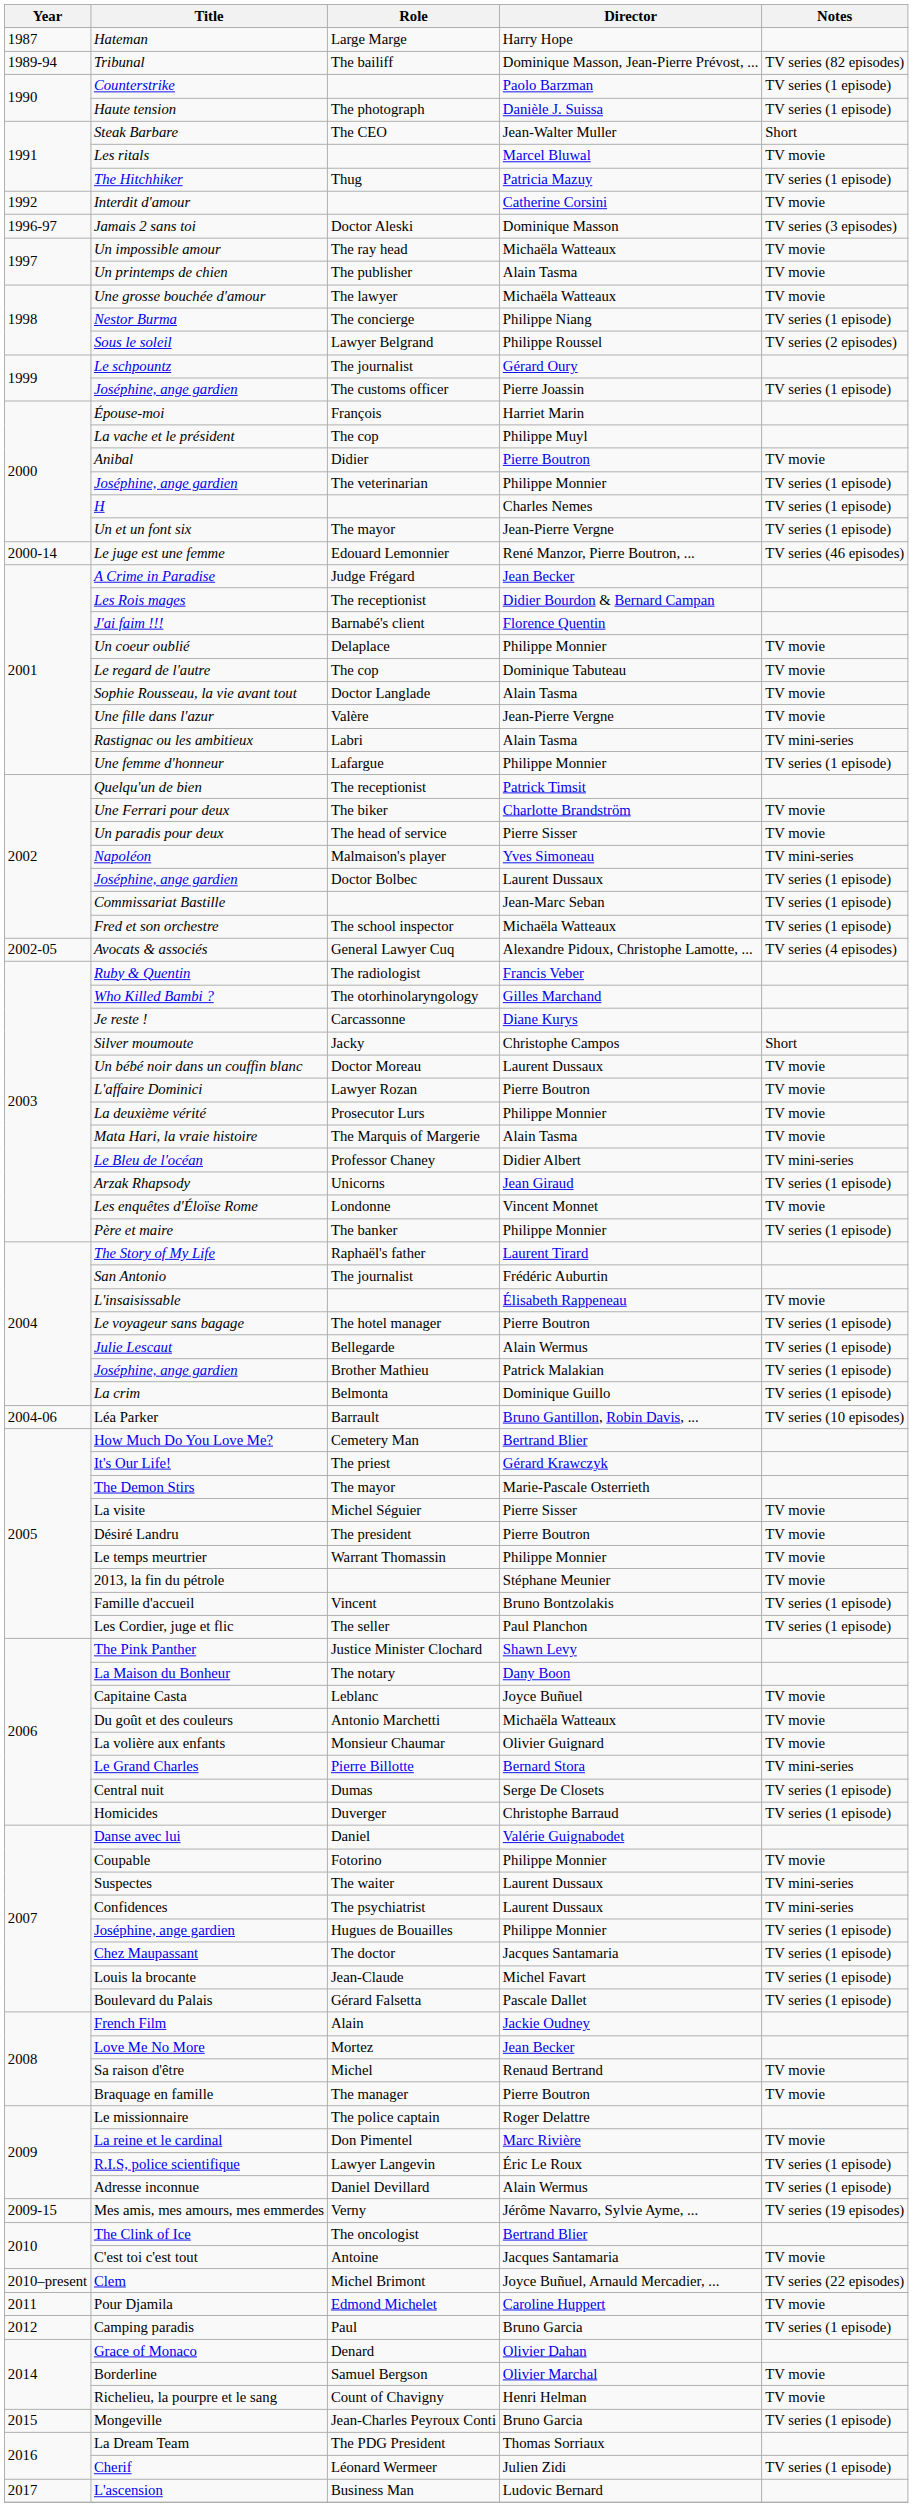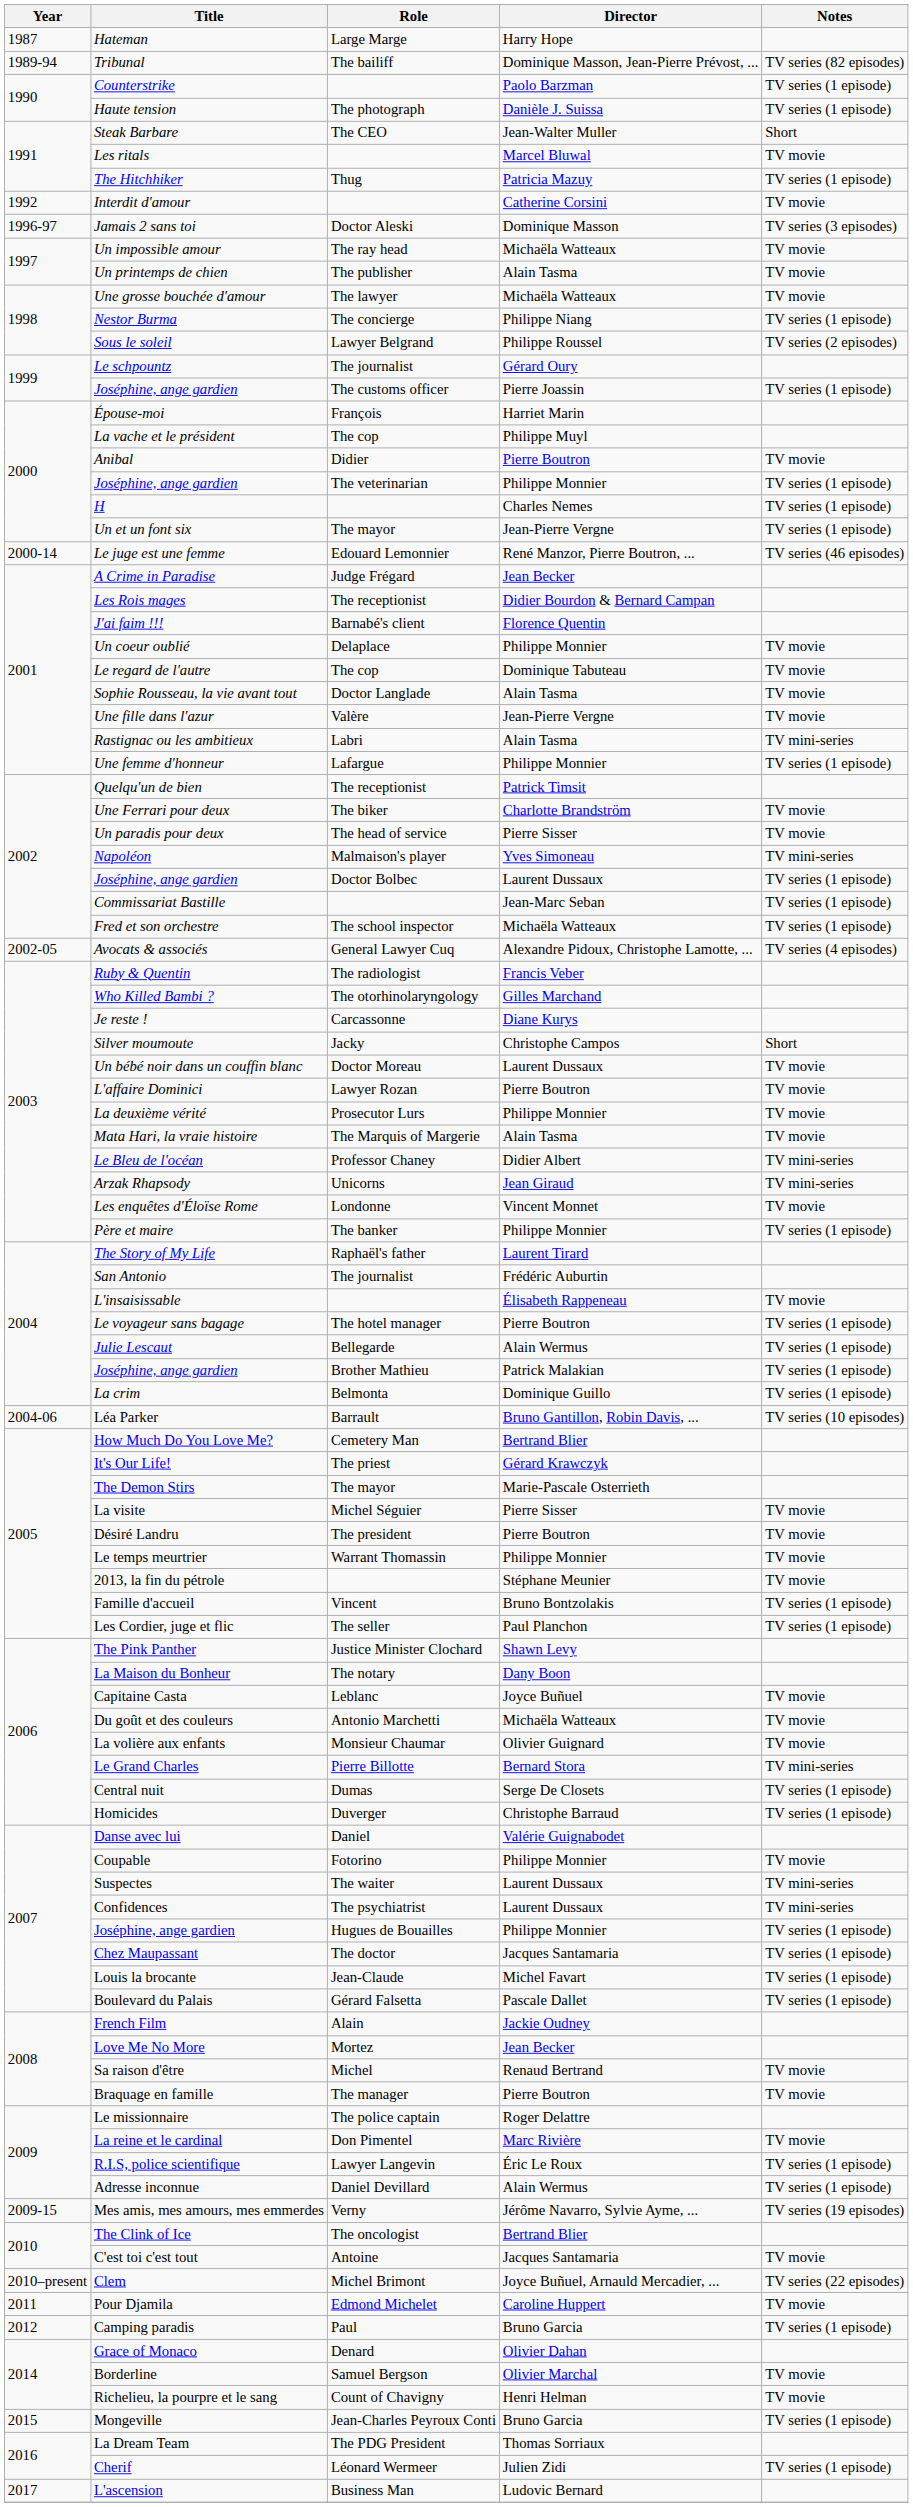 <table class="wikitable sortable">
 <tr>
 <th>Year</th>
 <th>Title</th>
 <th>Role</th>
 <th>Director</th>
 <th class="unsortable">Notes</th>
 </tr>
 <tr>
 <td>1987</td>
 <td><em>Hateman</em></td>
 <td>Large Marge</td>
 <td>Harry Hope</td>
 <td></td>
 </tr>
 <tr>
 <td>1989-94</td>
 <td><em>Tribunal</em></td>
 <td>The bailiff</td>
 <td>Dominique Masson, Jean-Pierre Prévost, ...</td>
 <td>TV series (82 episodes)</td>
 </tr>
 <tr>
 <td rowspan=2>1990</td>
 <td><em><a href='#'>Counterstrike</a></em></td>
 <td></td>
 <td><a href='#'>Paolo Barzman</a></td>
 <td>TV series (1 episode)</td>
 </tr>
 <tr>
 <td><em>Haute tension</em></td>
 <td>The photograph</td>
 <td><a href='#'>Danièle J. Suissa</a></td>
 <td>TV series (1 episode)</td>
 </tr>
 <tr>
 <td rowspan=3>1991</td>
 <td><em>Steak Barbare</em></td>
 <td>The CEO</td>
 <td>Jean-Walter Muller</td>
 <td>Short</td>
 </tr>
 <tr>
 <td><em>Les ritals</em></td>
 <td></td>
 <td><a href='#'>Marcel Bluwal</a></td>
 <td>TV movie</td>
 </tr>
 <tr>
 <td><em><a href='#'>The Hitchhiker</a></em></td>
 <td>Thug</td>
 <td><a href='#'>Patricia Mazuy</a></td>
 <td>TV series (1 episode)</td>
 </tr>
 <tr>
 <td>1992</td>
 <td><em>Interdit d'amour</em></td>
 <td></td>
 <td><a href='#'>Catherine Corsini</a></td>
 <td>TV movie</td>
 </tr>
 <tr>
 <td>1996-97</td>
 <td><em>Jamais 2 sans toi</em></td>
 <td>Doctor Aleski</td>
 <td>Dominique Masson</td>
 <td>TV series (3 episodes)</td>
 </tr>
 <tr>
 <td rowspan=2>1997</td>
 <td><em>Un impossible amour</em></td>
 <td>The ray head</td>
 <td>Michaëla Watteaux</td>
 <td>TV movie</td>
 </tr>
 <tr>
 <td><em>Un printemps de chien</em></td>
 <td>The publisher</td>
 <td>Alain Tasma</td>
 <td>TV movie</td>
 </tr>
 <tr>
 <td rowspan=3>1998</td>
 <td><em>Une grosse bouchée d'amour</em></td>
 <td>The lawyer</td>
 <td>Michaëla Watteaux</td>
 <td>TV movie</td>
 </tr>
 <tr>
 <td><em><a href='#'>Nestor Burma</a></em></td>
 <td>The concierge</td>
 <td>Philippe Niang</td>
 <td>TV series (1 episode)</td>
 </tr>
 <tr>
 <td><em><a href='#'>Sous le soleil</a></em></td>
 <td>Lawyer Belgrand</td>
 <td>Philippe Roussel</td>
 <td>TV series (2 episodes)</td>
 </tr>
 <tr>
 <td rowspan=2>1999</td>
 <td><em><a href='#'>Le schpountz</a></em></td>
 <td>The journalist</td>
 <td><a href='#'>Gérard Oury</a></td>
 <td></td>
 </tr>
 <tr>
 <td><em><a href='#'>Joséphine, ange gardien</a></em></td>
 <td>The customs officer</td>
 <td>Pierre Joassin</td>
 <td>TV series (1 episode)</td>
 </tr>
 <tr>
 <td rowspan=6>2000</td>
 <td><em>Épouse-moi</em></td>
 <td>François</td>
 <td>Harriet Marin</td>
 <td></td>
 </tr>
 <tr>
 <td><em>La vache et le président</em></td>
 <td>The cop</td>
 <td>Philippe Muyl</td>
 <td></td>
 </tr>
 <tr>
 <td><em>Anibal</em></td>
 <td>Didier</td>
 <td><a href='#'>Pierre Boutron</a></td>
 <td>TV movie</td>
 </tr>
 <tr>
 <td><em><a href='#'>Joséphine, ange gardien</a></em></td>
 <td>The veterinarian</td>
 <td>Philippe Monnier</td>
 <td>TV series (1 episode)</td>
 </tr>
 <tr>
 <td><em><a href='#'>H</a></em></td>
 <td></td>
 <td>Charles Nemes</td>
 <td>TV series (1 episode)</td>
 </tr>
 <tr>
 <td><em>Un et un font six</em></td>
 <td>The mayor</td>
 <td>Jean-Pierre Vergne</td>
 <td>TV series (1 episode)</td>
 </tr>
 <tr>
 <td>2000-14</td>
 <td><em>Le juge est une femme</em></td>
 <td>Edouard Lemonnier</td>
 <td>René Manzor, Pierre Boutron, ...</td>
 <td>TV series (46 episodes)</td>
 </tr>
 <tr>
 <td rowspan=9>2001</td>
 <td><em><a href='#'>A Crime in Paradise</a></em></td>
 <td>Judge Frégard</td>
 <td><a href='#'>Jean Becker</a></td>
 <td></td>
 </tr>
 <tr>
 <td><em><a href='#'>Les Rois mages</a></em></td>
 <td>The receptionist</td>
 <td><a href='#'>Didier Bourdon</a> & <a href='#'>Bernard Campan</a></td>
 <td></td>
 </tr>
 <tr>
 <td><em><a href='#'>J'ai faim !!!</a></em></td>
 <td>Barnabé's client</td>
 <td><a href='#'>Florence Quentin</a></td>
 <td></td>
 </tr>
 <tr>
 <td><em>Un coeur oublié</em></td>
 <td>Delaplace</td>
 <td>Philippe Monnier</td>
 <td>TV movie</td>
 </tr>
 <tr>
 <td><em>Le regard de l'autre</em></td>
 <td>The cop</td>
 <td>Dominique Tabuteau</td>
 <td>TV movie</td>
 </tr>
 <tr>
 <td><em>Sophie Rousseau, la vie avant tout</em></td>
 <td>Doctor Langlade</td>
 <td>Alain Tasma</td>
 <td>TV movie</td>
 </tr>
 <tr>
 <td><em>Une fille dans l'azur</em></td>
 <td>Valère</td>
 <td>Jean-Pierre Vergne</td>
 <td>TV movie</td>
 </tr>
 <tr>
 <td><em>Rastignac ou les ambitieux</em></td>
 <td>Labri</td>
 <td>Alain Tasma</td>
 <td>TV mini-series</td>
 </tr>
 <tr>
 <td><em>Une femme d'honneur</em></td>
 <td>Lafargue</td>
 <td>Philippe Monnier</td>
 <td>TV series (1 episode)</td>
 </tr>
 <tr>
 <td rowspan=7>2002</td>
 <td><em>Quelqu'un de bien</em></td>
 <td>The receptionist</td>
 <td><a href='#'>Patrick Timsit</a></td>
 <td></td>
 </tr>
 <tr>
 <td><em>Une Ferrari pour deux</em></td>
 <td>The biker</td>
 <td><a href='#'>Charlotte Brandström</a></td>
 <td>TV movie</td>
 </tr>
 <tr>
 <td><em>Un paradis pour deux</em></td>
 <td>The head of service</td>
 <td>Pierre Sisser</td>
 <td>TV movie</td>
 </tr>
 <tr>
 <td><em><a href='#'>Napoléon</a></em></td>
 <td>Malmaison's player</td>
 <td><a href='#'>Yves Simoneau</a></td>
 <td>TV mini-series</td>
 </tr>
 <tr>
 <td><em><a href='#'>Joséphine, ange gardien</a></em></td>
 <td>Doctor Bolbec</td>
 <td>Laurent Dussaux</td>
 <td>TV series (1 episode)</td>
 </tr>
 <tr>
 <td><em>Commissariat Bastille</em></td>
 <td></td>
 <td>Jean-Marc Seban</td>
 <td>TV series (1 episode)</td>
 </tr>
 <tr>
 <td><em>Fred et son orchestre</em></td>
 <td>The school inspector</td>
 <td>Michaëla Watteaux</td>
 <td>TV series (1 episode)</td>
 </tr>
 <tr>
 <td>2002-05</td>
 <td><em>Avocats & associés</em></td>
 <td>General Lawyer Cuq</td>
 <td>Alexandre Pidoux, Christophe Lamotte, ...</td>
 <td>TV series (4 episodes)</td>
 </tr>
 <tr>
 <td rowspan=12>2003</td>
 <td><em><a href='#'>Ruby & Quentin</a></em></td>
 <td>The radiologist</td>
 <td><a href='#'>Francis Veber</a></td>
 <td></td>
 </tr>
 <tr>
 <td><em><a href='#'>Who Killed Bambi ?</a></em></td>
 <td>The otorhinolaryngology</td>
 <td><a href='#'>Gilles Marchand</a></td>
 <td></td>
 </tr>
 <tr>
 <td><em>Je reste !</em></td>
 <td>Carcassonne</td>
 <td><a href='#'>Diane Kurys</a></td>
 <td></td>
 </tr>
 <tr>
 <td><em>Silver moumoute</em></td>
 <td>Jacky</td>
 <td>Christophe Campos</td>
 <td>Short</td>
 </tr>
 <tr>
 <td><em>Un bébé noir dans un couffin blanc</em></td>
 <td>Doctor Moreau</td>
 <td>Laurent Dussaux</td>
 <td>TV movie</td>
 </tr>
 <tr>
 <td><em>L'affaire Dominici</em></td>
 <td>Lawyer Rozan</td>
 <td>Pierre Boutron</td>
 <td>TV movie</td>
 </tr>
 <tr>
 <td><em>La deuxième vérité</em></td>
 <td>Prosecutor Lurs</td>
 <td>Philippe Monnier</td>
 <td>TV movie</td>
 </tr>
 <tr>
 <td><em>Mata Hari, la vraie histoire</em></td>
 <td>The Marquis of Margerie</td>
 <td>Alain Tasma</td>
 <td>TV movie</td>
 </tr>
 <tr>
 <td><em><a href='#'>Le Bleu de l'océan</a></em></td>
 <td>Professor Chaney</td>
 <td>Didier Albert</td>
 <td>TV mini-series</td>
 </tr>
 <tr>
 <td><em>Arzak Rhapsody</em></td>
 <td>Unicorns</td>
 <td><a href='#'>Jean Giraud</a></td>
-<td>TV series (1 episode)</td>
+<td>TV mini-series</td>
 </tr>
 <tr>
 <td><em>Les enquêtes d'Éloïse Rome</em></td>
 <td>Londonne</td>
 <td>Vincent Monnet</td>
 <td>TV movie</td>
 </tr>
 <tr>
 <td><em>Père et maire</em></td>
 <td>The banker</td>
 <td>Philippe Monnier</td>
 <td>TV series (1 episode)</td>
 </tr>
 <tr>
 <td rowspan=7>2004</td>
 <td><em><a href='#'>The Story of My Life</a></em></td>
 <td>Raphaël's father</td>
 <td><a href='#'>Laurent Tirard</a></td>
 <td></td>
 </tr>
 <tr>
 <td><em>San Antonio</em></td>
 <td>The journalist</td>
 <td>Frédéric Auburtin</td>
 <td></td>
 </tr>
 <tr>
 <td><em>L'insaisissable</em></td>
 <td></td>
 <td><a href='#'>Élisabeth Rappeneau</a></td>
 <td>TV movie</td>
 </tr>
 <tr>
 <td><em>Le voyageur sans bagage</em></td>
 <td>The hotel manager</td>
 <td>Pierre Boutron</td>
 <td>TV series (1 episode)</td>
 </tr>
 <tr>
 <td><em><a href='#'>Julie Lescaut</a></em></td>
 <td>Bellegarde</td>
 <td>Alain Wermus</td>
 <td>TV series (1 episode)</td>
 </tr>
 <tr>
 <td><em><a href='#'>Joséphine, ange gardien</a></em></td>
 <td>Brother Mathieu</td>
 <td>Patrick Malakian</td>
 <td>TV series (1 episode)</td>
 </tr>
 <tr>
 <td><em>La crim<strong></td>
 <td>Belmonta</td>
 <td>Dominique Guillo</td>
 <td>TV series (1 episode)</td>
 </tr>
 <tr>
 <td>2004-06</td>
 <td></em>Léa Parker<em></td>
 <td>Barrault</td>
 <td><a href='#'>Bruno Gantillon</a>, <a href='#'>Robin Davis</a>, ...</td>
 <td>TV series (10 episodes)</td>
 </tr>
 <tr>
 <td rowspan=9>2005</td>
 <td></em><a href='#'>How Much Do You Love Me?</a><em></td>
 <td>Cemetery Man</td>
 <td><a href='#'>Bertrand Blier</a></td>
 <td></td>
 </tr>
 <tr>
 <td></em><a href='#'>It's Our Life!</a><em></td>
 <td>The priest</td>
 <td><a href='#'>Gérard Krawczyk</a></td>
 <td></td>
 </tr>
 <tr>
 <td></em><a href='#'>The Demon Stirs</a><em></td>
 <td>The mayor</td>
 <td>Marie-Pascale Osterrieth</td>
 <td></td>
 </tr>
 <tr>
 <td></em>La visite<em></td>
 <td>Michel Séguier</td>
 <td>Pierre Sisser</td>
 <td>TV movie</td>
 </tr>
 <tr>
 <td></em>Désiré Landru<em></td>
 <td>The president</td>
 <td>Pierre Boutron</td>
 <td>TV movie</td>
 </tr>
 <tr>
 <td></em>Le temps meurtrier<em></td>
 <td>Warrant Thomassin</td>
 <td>Philippe Monnier</td>
 <td>TV movie</td>
 </tr>
 <tr>
 <td></em>2013, la fin du pétrole<em></td>
 <td></td>
 <td>Stéphane Meunier</td>
 <td>TV movie</td>
 </tr>
 <tr>
 <td></em>Famille d'accueil<em></td>
 <td>Vincent</td>
 <td>Bruno Bontzolakis</td>
 <td>TV series (1 episode)</td>
 </tr>
 <tr>
 <td></em>Les Cordier, juge et flic<em></td>
 <td>The seller</td>
 <td>Paul Planchon</td>
 <td>TV series (1 episode)</td>
 </tr>
 <tr>
 <td rowspan=8>2006</td>
 <td></em><a href='#'>The Pink Panther</a><em></td>
 <td>Justice Minister Clochard</td>
 <td><a href='#'>Shawn Levy</a></td>
 <td></td>
 </tr>
 <tr>
 <td></em><a href='#'>La Maison du Bonheur</a><em></td>
 <td>The notary</td>
 <td><a href='#'>Dany Boon</a></td>
 <td></td>
 </tr>
 <tr>
 <td></em>Capitaine Casta<em></td>
 <td>Leblanc</td>
 <td>Joyce Buñuel</td>
 <td>TV movie</td>
 </tr>
 <tr>
 <td></em>Du goût et des couleurs<em></td>
 <td>Antonio Marchetti</td>
 <td>Michaëla Watteaux</td>
 <td>TV movie</td>
 </tr>
 <tr>
 <td></em>La volière aux enfants<em></td>
 <td>Monsieur Chaumar</td>
 <td>Olivier Guignard</td>
 <td>TV movie</td>
 </tr>
 <tr>
 <td></em><a href='#'>Le Grand Charles</a><em></td>
 <td><a href='#'>Pierre Billotte</a></td>
 <td><a href='#'>Bernard Stora</a></td>
 <td>TV mini-series</td>
 </tr>
 <tr>
 <td></em>Central nuit<em></td>
 <td>Dumas</td>
 <td>Serge De Closets</td>
 <td>TV series (1 episode)</td>
 </tr>
 <tr>
 <td></em>Homicides<em></td>
 <td>Duverger</td>
 <td>Christophe Barraud</td>
 <td>TV series (1 episode)</td>
 </tr>
 <tr>
 <td rowspan=8>2007</td>
 <td></em><a href='#'>Danse avec lui</a><em></td>
 <td>Daniel</td>
 <td><a href='#'>Valérie Guignabodet</a></td>
 <td></td>
 </tr>
 <tr>
 <td></em>Coupable<em></td>
 <td>Fotorino</td>
 <td>Philippe Monnier</td>
 <td>TV movie</td>
 </tr>
 <tr>
 <td></em>Suspectes<em></td>
 <td>The waiter</td>
 <td>Laurent Dussaux</td>
 <td>TV mini-series</td>
 </tr>
 <tr>
 <td></em>Confidences<em></td>
 <td>The psychiatrist</td>
 <td>Laurent Dussaux</td>
 <td>TV mini-series</td>
 </tr>
 <tr>
 <td></em><a href='#'>Joséphine, ange gardien</a><em></td>
 <td>Hugues de Bouailles</td>
 <td>Philippe Monnier</td>
 <td>TV series (1 episode)</td>
 </tr>
 <tr>
 <td></em><a href='#'>Chez Maupassant</a><em></td>
 <td>The doctor</td>
 <td>Jacques Santamaria</td>
 <td>TV series (1 episode)</td>
 </tr>
 <tr>
 <td></em>Louis la brocante<em></td>
 <td>Jean-Claude</td>
 <td>Michel Favart</td>
 <td>TV series (1 episode)</td>
 </tr>
 <tr>
 <td></em>Boulevard du Palais<em></td>
 <td>Gérard Falsetta</td>
 <td>Pascale Dallet</td>
 <td>TV series (1 episode)</td>
 </tr>
 <tr>
 <td rowspan=4>2008</td>
 <td></em><a href='#'>French Film</a><em></td>
 <td>Alain</td>
 <td><a href='#'>Jackie Oudney</a></td>
 <td></td>
 </tr>
 <tr>
 <td></em><a href='#'>Love Me No More</a><em></td>
 <td>Mortez</td>
 <td><a href='#'>Jean Becker</a></td>
 <td></td>
 </tr>
 <tr>
 <td></em>Sa raison d'être<em></td>
 <td>Michel</td>
 <td>Renaud Bertrand</td>
 <td>TV movie</td>
 </tr>
 <tr>
 <td></em>Braquage en famille<em></td>
 <td>The manager</td>
 <td>Pierre Boutron</td>
 <td>TV movie</td>
 </tr>
 <tr>
 <td rowspan=4>2009</td>
 <td></em>Le missionnaire<em></td>
 <td>The police captain</td>
 <td>Roger Delattre</td>
 <td></td>
 </tr>
 <tr>
 <td></em><a href='#'>La reine et le cardinal</a><em></td>
 <td>Don Pimentel</td>
 <td><a href='#'>Marc Rivière</a></td>
 <td>TV movie</td>
 </tr>
 <tr>
 <td></em><a href='#'>R.I.S, police scientifique</a><em></td>
 <td>Lawyer Langevin</td>
 <td>Éric Le Roux</td>
 <td>TV series (1 episode)</td>
 </tr>
 <tr>
 <td></em>Adresse inconnue<em></td>
 <td>Daniel Devillard</td>
 <td>Alain Wermus</td>
 <td>TV series (1 episode)</td>
 </tr>
 <tr>
 <td>2009-15</td>
 <td></em>Mes amis, mes amours, mes emmerdes<em></td>
 <td>Verny</td>
 <td>Jérôme Navarro, Sylvie Ayme, ...</td>
 <td>TV series (19 episodes)</td>
 </tr>
 <tr>
 <td rowspan=2>2010</td>
 <td></em><a href='#'>The Clink of Ice</a><em></td>
 <td>The oncologist</td>
 <td><a href='#'>Bertrand Blier</a></td>
 <td></td>
 </tr>
 <tr>
 <td></em>C'est toi c'est tout<em></td>
 <td>Antoine</td>
 <td>Jacques Santamaria</td>
 <td>TV movie</td>
 </tr>
 <tr>
 <td>2010–present</td>
 <td></em><a href='#'>Clem</a><em></td>
 <td>Michel Brimont</td>
 <td>Joyce Buñuel, Arnauld Mercadier, ...</td>
 <td>TV series (22 episodes)</td>
 </tr>
 <tr>
 <td>2011</td>
 <td></em>Pour Djamila<em></td>
 <td><a href='#'>Edmond Michelet</a></td>
 <td><a href='#'>Caroline Huppert</a></td>
 <td>TV movie</td>
 </tr>
 <tr>
 <td>2012</td>
 <td></em>Camping paradis<em></td>
 <td>Paul</td>
 <td>Bruno Garcia</td>
 <td>TV series (1 episode)</td>
 </tr>
 <tr>
 <td rowspan=3>2014</td>
 <td></em><a href='#'>Grace of Monaco</a><em></td>
 <td>Denard</td>
 <td><a href='#'>Olivier Dahan</a></td>
 <td></td>
 </tr>
 <tr>
 <td></em>Borderline<em></td>
 <td>Samuel Bergson</td>
 <td><a href='#'>Olivier Marchal</a></td>
 <td>TV movie</td>
 </tr>
 <tr>
 <td></em>Richelieu, la pourpre et le sang<em></td>
 <td>Count of Chavigny</td>
 <td>Henri Helman</td>
 <td>TV movie</td>
 </tr>
 <tr>
 <td>2015</td>
 <td></em>Mongeville<em></td>
 <td>Jean-Charles Peyroux Conti</td>
 <td>Bruno Garcia</td>
 <td>TV series (1 episode)</td>
 </tr>
 <tr>
 <td rowspan=2>2016</td>
 <td></em>La Dream Team<em></td>
 <td>The PDG President</td>
 <td>Thomas Sorriaux</td>
 <td></td>
 </tr>
 <tr>
 <td></em><a href='#'>Cherif</a><em></td>
 <td>Léonard Wermeer</td>
 <td>Julien Zidi</td>
 <td>TV series (1 episode)</td>
 </tr>
 <tr>
 <td>2017</td>
 <td></em><a href='#'>L'ascension</a><em></td>
 <td>Business Man</td>
 <td>Ludovic Bernard</td>
 <td></td>
 </tr>
 <tr>
 </tr>
 </table>
